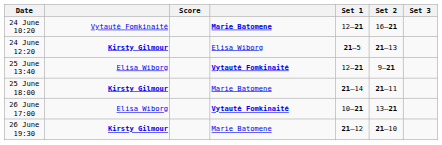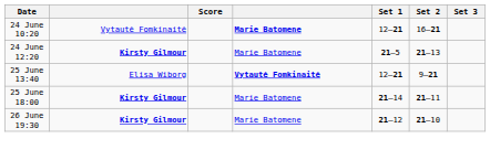 <table class="wikitable" style="text-align: center; font-size:90% ">
 <tr>
 <th width="60">Date</th>
 <th align="right" width="200"></th>
 <th width="60">Score</th>
 <th align="left" width="200"></th>
 <th width="50">Set 1</th>
 <th width="50">Set 2</th>
 <th width="50">Set 3</th>
 </tr>
 <tr>
 <td>24 June<br>10:20</td>
 <td align="right"><a href='#'>Vytautė Fomkinaitė</a> </td>
 <td align="center"></td>
 <td align="left"><strong> <a href='#'>Marie Batomene</a></strong></td>
 <td>12–<strong>21</strong></td>
 <td>16–<strong>21</strong></td>
 <td></td>
 </tr>
 <tr>
 <td>24 June<br>12:20</td>
 <td align="right"><strong><a href='#'>Kirsty Gilmour</a> </strong></td>
 <td align="center"></td>
-<td align="left"> <a href='#'>Elisa Wiborg</a></td>
+<td align="left"> <a href='#'>Marie Batomene</a></td>
 <td><strong>21</strong>–5</td>
 <td><strong>21</strong>–13</td>
 <td></td>
 </tr>
 <tr>
 <td>25 June<br>13:40</td>
 <td align="right"><a href='#'>Elisa Wiborg</a> </td>
 <td align="center"></td>
 <td align="left"><strong> <a href='#'>Vytautė Fomkinaitė</a></strong></td>
 <td>12–<strong>21</strong></td>
 <td>9–<strong>21</strong></td>
 <td></td>
 </tr>
 <tr>
 <td>25 June<br>18:00</td>
 <td align="right"><strong><a href='#'>Kirsty Gilmour</a> </strong></td>
 <td align="center"></td>
 <td align="left"> <a href='#'>Marie Batomene</a></td>
 <td><strong>21</strong>–14</td>
 <td><strong>21</strong>–11</td>
 <td></td>
 </tr>
 <tr>
-<td>26 June<br>17:00</td>
-<td align="right"><a href='#'>Elisa Wiborg</a> </td>
-<td align="center"></td>
-<td align="left"><strong> <a href='#'>Vytautė Fomkinaitė</a></strong></td>
-<td>10–<strong>21</strong></td>
-<td>13–<strong>21</strong></td>
-<td></td>
-</tr>
-<tr>
 <td>26 June<br>19:30</td>
 <td align="right"><strong><a href='#'>Kirsty Gilmour</a> </strong></td>
 <td align="center"></td>
 <td align="left"> <a href='#'>Marie Batomene</a></td>
 <td><strong>21</strong>–12</td>
 <td><strong>21</strong>–10</td>
 <td></td>
 </tr>
 </table>
